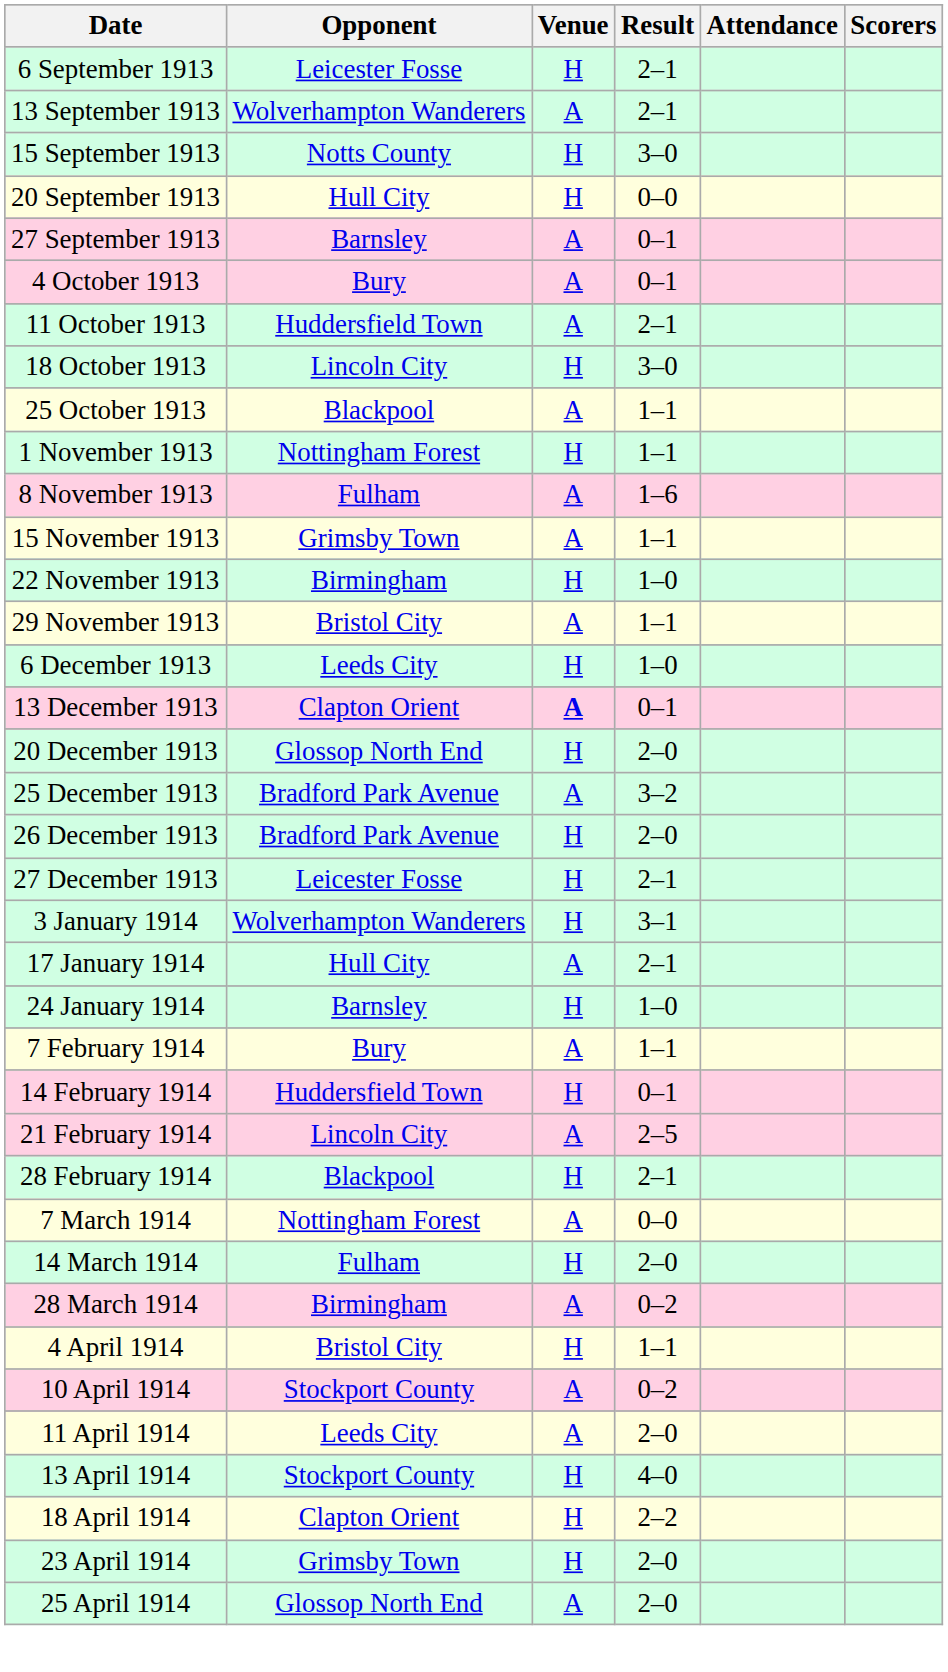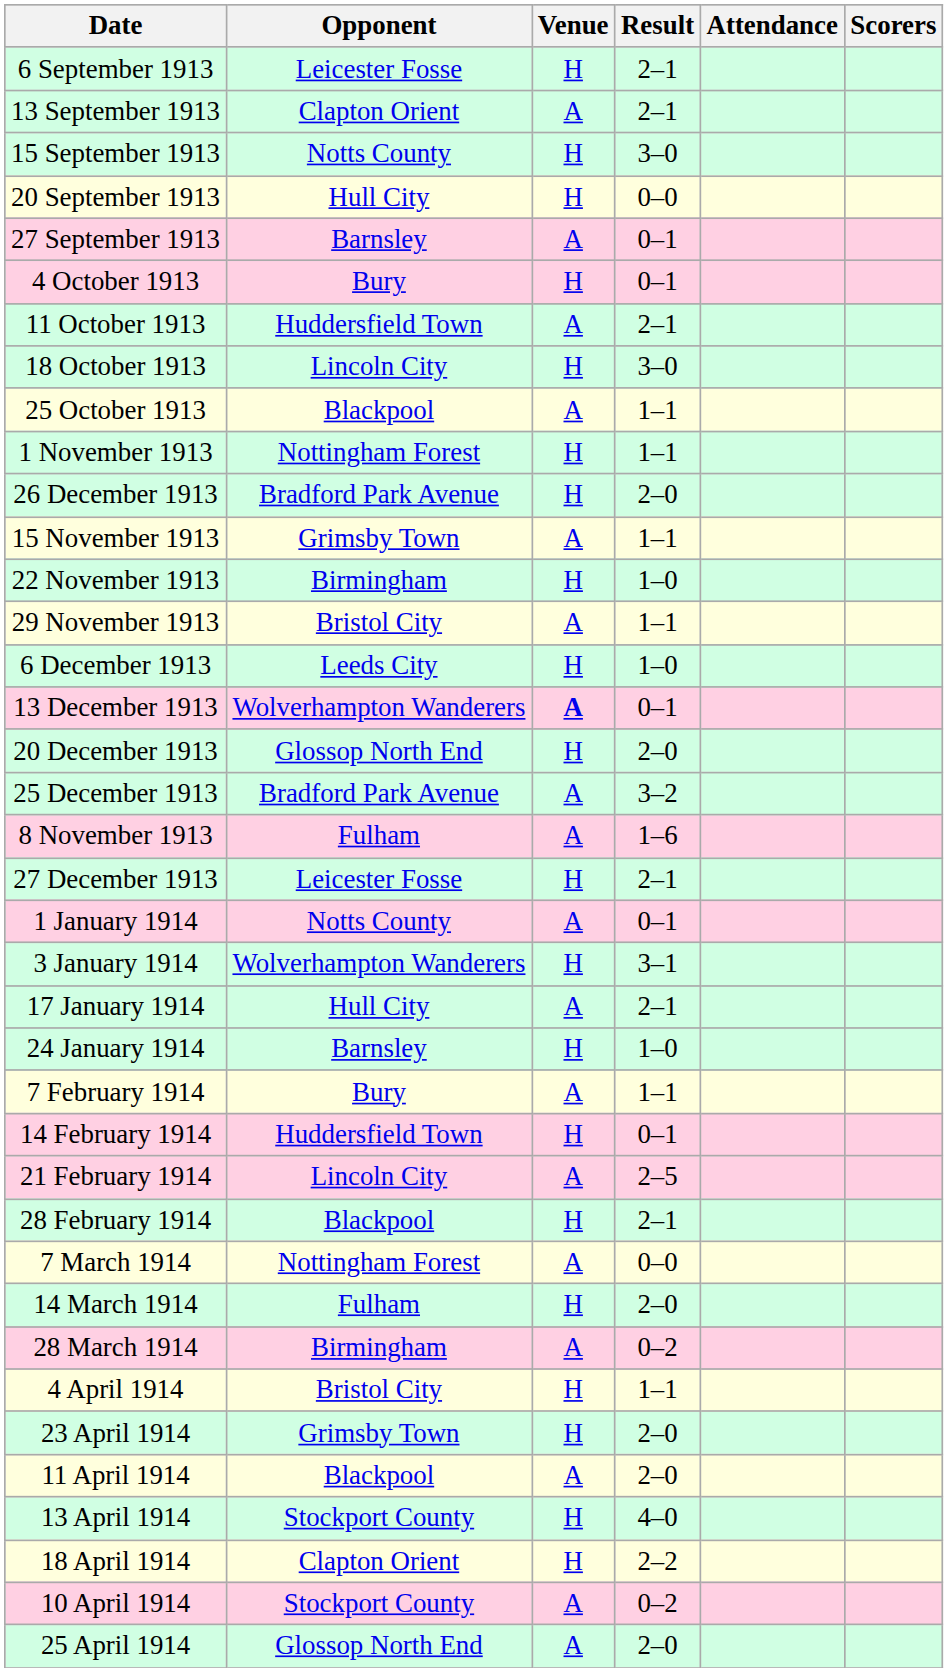 <table class="wikitable sortable" style="text-align:center;">
 <tr>
 <th>Date</th>
 <th>Opponent</th>
 <th>Venue</th>
 <th>Result</th>
 <th>Attendance</th>
 <th>Scorers</th>
 </tr>
 <tr style="background:#d0ffe3;">
 <td>6 September 1913</td>
 <td><a href='#'>Leicester Fosse</a></td>
 <td><a href='#'>H</a></td>
 <td>2–1</td>
 <td></td>
 <td></td>
 </tr>
 <tr style="background:#d0ffe3;">
 <td>13 September 1913</td>
-<td><a href='#'>Wolverhampton Wanderers</a></td>
+<td><a href='#'>Clapton Orient</a></td>
 <td><a href='#'>A</a></td>
 <td>2–1</td>
 <td></td>
 <td></td>
 </tr>
 <tr style="background:#d0ffe3;">
 <td>15 September 1913</td>
 <td><a href='#'>Notts County</a></td>
 <td><a href='#'>H</a></td>
 <td>3–0</td>
 <td></td>
 <td></td>
 </tr>
 <tr style="background:#ffffdd;">
 <td>20 September 1913</td>
 <td><a href='#'>Hull City</a></td>
 <td><a href='#'>H</a></td>
 <td>0–0</td>
 <td></td>
 <td></td>
 </tr>
 <tr style="background:#ffd0e3;">
 <td>27 September 1913</td>
 <td><a href='#'>Barnsley</a></td>
 <td><a href='#'>A</a></td>
 <td>0–1</td>
 <td></td>
 <td></td>
 </tr>
 <tr style="background:#ffd0e3;">
 <td>4 October 1913</td>
 <td><a href='#'>Bury</a></td>
-<td><a href='#'>A</a></td>
+<td><a href='#'>H</a></td>
 <td>0–1</td>
 <td></td>
 <td></td>
 </tr>
 <tr style="background:#d0ffe3;">
 <td>11 October 1913</td>
 <td><a href='#'>Huddersfield Town</a></td>
 <td><a href='#'>A</a></td>
 <td>2–1</td>
 <td></td>
 <td></td>
 </tr>
 <tr style="background:#d0ffe3;">
 <td>18 October 1913</td>
 <td><a href='#'>Lincoln City</a></td>
 <td><a href='#'>H</a></td>
 <td>3–0</td>
 <td></td>
 <td></td>
 </tr>
 <tr style="background:#ffffdd;">
 <td>25 October 1913</td>
 <td><a href='#'>Blackpool</a></td>
 <td><a href='#'>A</a></td>
 <td>1–1</td>
 <td></td>
 <td></td>
 </tr>
 <tr style="background:#d0ffe3;">
 <td>1 November 1913</td>
 <td><a href='#'>Nottingham Forest</a></td>
 <td><a href='#'>H</a></td>
 <td>1–1</td>
 <td></td>
 <td></td>
 </tr>
-<tr style="background:#ffd0e3;">
-<td>8 November 1913</td>
-<td><a href='#'>Fulham</a></td>
-<td><a href='#'>A</a></td>
-<td>1–6</td>
+<tr style="background:#d0ffe3;">
+<td>26 December 1913</td>
+<td><a href='#'>Bradford Park Avenue</a></td>
+<td><a href='#'>H</a></td>
+<td>2–0</td>
 <td></td>
 <td></td>
 </tr>
 <tr style="background:#ffffdd;">
 <td>15 November 1913</td>
 <td><a href='#'>Grimsby Town</a></td>
 <td><a href='#'>A</a></td>
 <td>1–1</td>
 <td></td>
 <td></td>
 </tr>
 <tr style="background:#d0ffe3;">
 <td>22 November 1913</td>
 <td><a href='#'>Birmingham</a></td>
 <td><a href='#'>H</a></td>
 <td>1–0</td>
 <td></td>
 <td></td>
 </tr>
 <tr style="background:#ffffdd;">
 <td>29 November 1913</td>
 <td><a href='#'>Bristol City</a></td>
 <td><a href='#'>A</a></td>
 <td>1–1</td>
 <td></td>
 <td></td>
 </tr>
 <tr style="background:#d0ffe3;">
 <td>6 December 1913</td>
 <td><a href='#'>Leeds City</a></td>
 <td><a href='#'>H</a></td>
 <td>1–0</td>
 <td></td>
 <td></td>
 </tr>
 <tr style="background:#ffd0e3;">
 <td>13 December 1913</td>
-<td><a href='#'>Clapton Orient</a></td>
+<td><a href='#'>Wolverhampton Wanderers</a></td>
 <td><strong><a href='#'>A</a></strong></td>
 <td>0–1</td>
 <td></td>
 <td></td>
 </tr>
 <tr style="background:#d0ffe3;">
 <td>20 December 1913</td>
 <td><a href='#'>Glossop North End</a></td>
 <td><a href='#'>H</a></td>
 <td>2–0</td>
 <td></td>
 <td></td>
 </tr>
 <tr style="background:#d0ffe3;">
 <td>25 December 1913</td>
 <td><a href='#'>Bradford Park Avenue</a></td>
 <td><a href='#'>A</a></td>
 <td>3–2</td>
 <td></td>
 <td></td>
 </tr>
-<tr style="background:#d0ffe3;">
-<td>26 December 1913</td>
-<td><a href='#'>Bradford Park Avenue</a></td>
-<td><a href='#'>H</a></td>
-<td>2–0</td>
+<tr style="background:#ffd0e3;">
+<td>8 November 1913</td>
+<td><a href='#'>Fulham</a></td>
+<td><a href='#'>A</a></td>
+<td>1–6</td>
 <td></td>
 <td></td>
 </tr>
 <tr style="background:#d0ffe3;">
 <td>27 December 1913</td>
 <td><a href='#'>Leicester Fosse</a></td>
 <td><a href='#'>H</a></td>
 <td>2–1</td>
+<td></td>
+<td></td>
+</tr>
+<tr style="background:#ffd0e3;">
+<td>1 January 1914</td>
+<td><a href='#'>Notts County</a></td>
+<td><a href='#'>A</a></td>
+<td>0–1</td>
 <td></td>
 <td></td>
 </tr>
 <tr style="background:#d0ffe3;">
 <td>3 January 1914</td>
 <td><a href='#'>Wolverhampton Wanderers</a></td>
 <td><a href='#'>H</a></td>
 <td>3–1</td>
 <td></td>
 <td></td>
 </tr>
 <tr style="background:#d0ffe3;">
 <td>17 January 1914</td>
 <td><a href='#'>Hull City</a></td>
 <td><a href='#'>A</a></td>
 <td>2–1</td>
 <td></td>
 <td></td>
 </tr>
 <tr style="background:#d0ffe3;">
 <td>24 January 1914</td>
 <td><a href='#'>Barnsley</a></td>
 <td><a href='#'>H</a></td>
 <td>1–0</td>
 <td></td>
 <td></td>
 </tr>
 <tr style="background:#ffffdd;">
 <td>7 February 1914</td>
 <td><a href='#'>Bury</a></td>
 <td><a href='#'>A</a></td>
 <td>1–1</td>
 <td></td>
 <td></td>
 </tr>
 <tr style="background:#ffd0e3;">
 <td>14 February 1914</td>
 <td><a href='#'>Huddersfield Town</a></td>
 <td><a href='#'>H</a></td>
 <td>0–1</td>
 <td></td>
 <td></td>
 </tr>
 <tr style="background:#ffd0e3;">
 <td>21 February 1914</td>
 <td><a href='#'>Lincoln City</a></td>
 <td><a href='#'>A</a></td>
 <td>2–5</td>
 <td></td>
 <td></td>
 </tr>
 <tr style="background:#d0ffe3;">
 <td>28 February 1914</td>
 <td><a href='#'>Blackpool</a></td>
 <td><a href='#'>H</a></td>
 <td>2–1</td>
 <td></td>
 <td></td>
 </tr>
 <tr style="background:#ffffdd;">
 <td>7 March 1914</td>
 <td><a href='#'>Nottingham Forest</a></td>
 <td><a href='#'>A</a></td>
 <td>0–0</td>
 <td></td>
 <td></td>
 </tr>
 <tr style="background:#d0ffe3;">
 <td>14 March 1914</td>
 <td><a href='#'>Fulham</a></td>
 <td><a href='#'>H</a></td>
 <td>2–0</td>
 <td></td>
 <td></td>
 </tr>
 <tr style="background:#ffd0e3;">
 <td>28 March 1914</td>
 <td><a href='#'>Birmingham</a></td>
 <td><a href='#'>A</a></td>
 <td>0–2</td>
 <td></td>
 <td></td>
 </tr>
 <tr style="background:#ffffdd;">
 <td>4 April 1914</td>
 <td><a href='#'>Bristol City</a></td>
 <td><a href='#'>H</a></td>
 <td>1–1</td>
 <td></td>
 <td></td>
 </tr>
-<tr style="background:#ffd0e3;">
-<td>10 April 1914</td>
-<td><a href='#'>Stockport County</a></td>
-<td><a href='#'>A</a></td>
-<td>0–2</td>
+<tr style="background:#d0ffe3;">
+<td>23 April 1914</td>
+<td><a href='#'>Grimsby Town</a></td>
+<td><a href='#'>H</a></td>
+<td>2–0</td>
 <td></td>
 <td></td>
 </tr>
 <tr style="background:#ffffdd;">
 <td>11 April 1914</td>
-<td><a href='#'>Leeds City</a></td>
+<td><a href='#'>Blackpool</a></td>
 <td><a href='#'>A</a></td>
 <td>2–0</td>
 <td></td>
 <td></td>
 </tr>
 <tr style="background:#d0ffe3;">
 <td>13 April 1914</td>
 <td><a href='#'>Stockport County</a></td>
 <td><a href='#'>H</a></td>
 <td>4–0</td>
 <td></td>
 <td></td>
 </tr>
 <tr style="background:#ffffdd;">
 <td>18 April 1914</td>
 <td><a href='#'>Clapton Orient</a></td>
 <td><a href='#'>H</a></td>
 <td>2–2</td>
 <td></td>
 <td></td>
 </tr>
-<tr style="background:#d0ffe3;">
-<td>23 April 1914</td>
-<td><a href='#'>Grimsby Town</a></td>
-<td><a href='#'>H</a></td>
-<td>2–0</td>
+<tr style="background:#ffd0e3;">
+<td>10 April 1914</td>
+<td><a href='#'>Stockport County</a></td>
+<td><a href='#'>A</a></td>
+<td>0–2</td>
 <td></td>
 <td></td>
 </tr>
 <tr style="background:#d0ffe3;">
 <td>25 April 1914</td>
 <td><a href='#'>Glossop North End</a></td>
 <td><a href='#'>A</a></td>
 <td>2–0</td>
 <td></td>
 <td></td>
 </tr>
 </table>
